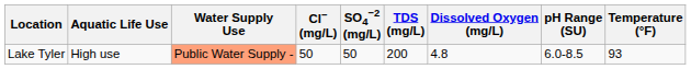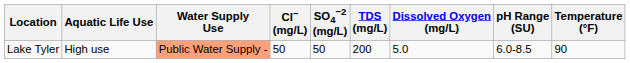 <table class="wikitable">
 <tr>
 <th>Location</th>
 <th>Aquatic Life Use</th>
 <th>Water Supply<br>Use</th>
 <th>Cl<sup>−</sup><br>(mg/L)</th>
 <th>SO<sub>4</sub><sup>−2</sup><br>(mg/L)</th>
 <th><a href='#'>TDS</a><br>(mg/L)</th>
 <th><a href='#'>Dissolved Oxygen</a><br>(mg/L)</th>
 <th>pH Range<br>(SU)</th>
 <th>Temperature<br>(°F)</th>
 </tr>
 <tr>
 <td>Lake Tyler</td>
 <td>High use</td>
 <td style="background: lightsalmon;">Public Water Supply -<br></td>
 <td>50</td>
 <td>50</td>
 <td>200</td>
-<td>4.8</td>
+<td>5.0</td>
 <td>6.0-8.5</td>
-<td>93</td>
+<td>90</td>
 </tr>
 </table>
